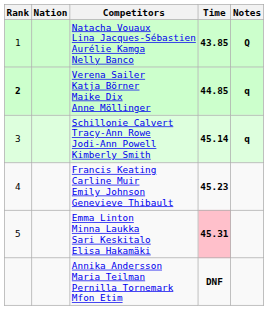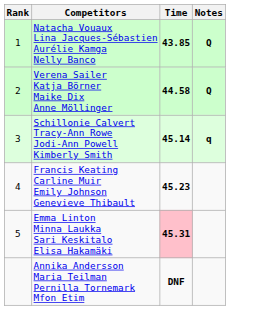 <table class="wikitable sortable" style="text-align:center">
 <tr>
 <th>Rank</th>
-<th>Nation</th>
 <th>Competitors</th>
 <th>Time</th>
 <th>Notes</th>
 </tr>
 <tr bgcolor=ccffcc>
 <td>1</td>
-<td align=left></td>
 <td align=left><a href='#'>Natacha Vouaux</a><br><a href='#'>Lina Jacques-Sébastien</a><br><a href='#'>Aurélie Kamga</a><br><a href='#'>Nelly Banco</a></td>
 <td><strong>43.85</strong></td>
 <td><strong>Q</strong></td>
 </tr>
 <tr bgcolor=ccffcc>
-<td><strong>2</strong></td>
-<td align=left></td>
+<td>2</td>
 <td align=left><a href='#'>Verena Sailer</a><br><a href='#'>Katja Börner</a><br><a href='#'>Maike Dix</a><br><a href='#'>Anne Möllinger</a></td>
-<td><strong>44.85</strong></td>
-<td><strong>q</strong></td>
+<td><strong>44.58</strong></td>
+<td><strong>Q</strong></td>
 </tr>
 <tr bgcolor=ddffdd>
 <td>3</td>
-<td align=left></td>
 <td align=left><a href='#'>Schillonie Calvert</a><br><a href='#'>Tracy-Ann Rowe</a><br><a href='#'>Jodi-Ann Powell</a><br><a href='#'>Kimberly Smith</a></td>
 <td><strong>45.14</strong></td>
 <td><strong>q</strong></td>
 </tr>
 <tr>
 <td>4</td>
-<td align=left></td>
 <td align=left><a href='#'>Francis Keating</a><br><a href='#'>Carline Muir</a><br><a href='#'>Emily Johnson</a><br><a href='#'>Genevieve Thibault</a></td>
 <td><strong>45.23</strong></td>
 <td></td>
 </tr>
 <tr>
 <td>5</td>
-<td align=left></td>
 <td align=left><a href='#'>Emma Linton</a><br><a href='#'>Minna Laukka</a><br><a href='#'>Sari Keskitalo</a><br><a href='#'>Elisa Hakamäki</a></td>
 <td style="background: pink;"><strong>45.31</strong></td>
 <td></td>
 </tr>
 <tr>
 <td></td>
-<td align=left></td>
 <td align=left><a href='#'>Annika Andersson</a><br><a href='#'>Maria Teilman</a><br><a href='#'>Pernilla Tornemark</a><br><a href='#'>Mfon Etim</a></td>
 <td><strong>DNF</strong></td>
 <td></td>
 </tr>
 </table>
